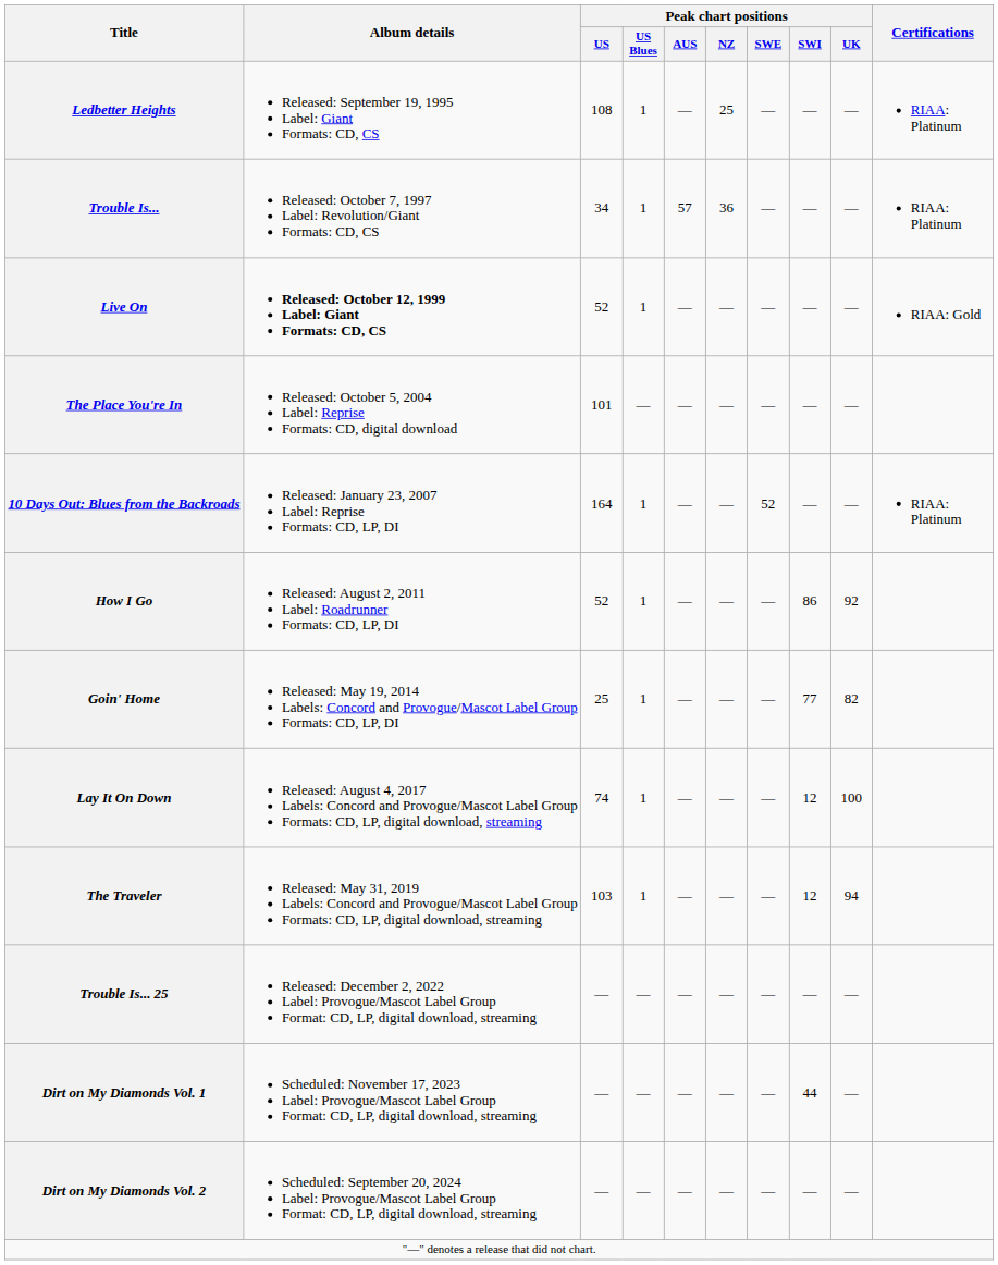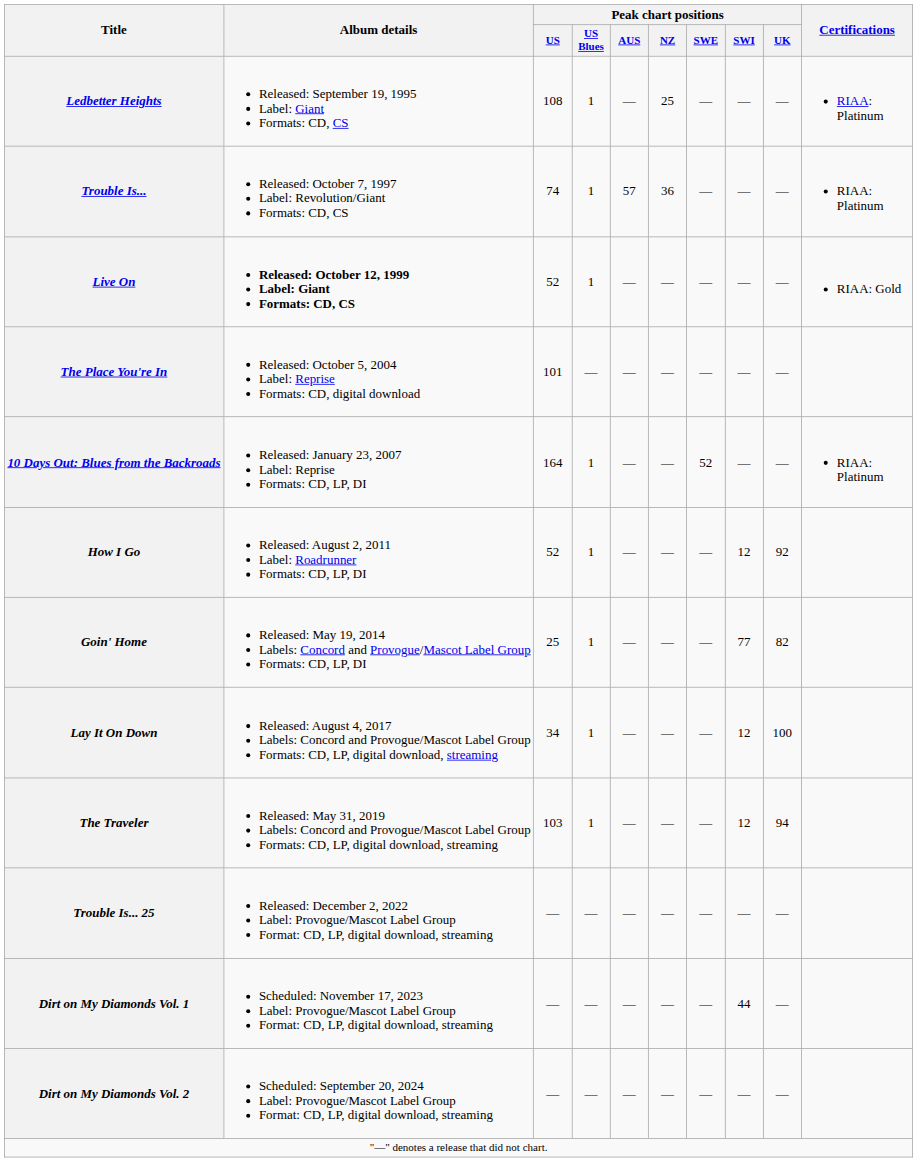 <table class="wikitable plainrowheaders">
 <tr>
 <th rowspan="2">Title</th>
 <th rowspan="2">Album details</th>
 <th colspan="7">Peak chart positions</th>
 <th rowspan="2" style="width:130px;"><a href='#'>Certifications</a></th>
 </tr>
 <tr>
 <th style="width:3em;font-size:85%;"><a href='#'>US</a><br></th>
 <th style="width:3em;font-size:85%;"><a href='#'>US<br>Blues</a><br></th>
 <th style="width:3em;font-size:85%;"><a href='#'>AUS</a><br></th>
 <th style="width:3em;font-size:85%;"><a href='#'>NZ</a><br></th>
 <th style="width:3em;font-size:85%;"><a href='#'>SWE</a><br></th>
 <th style="width:3em;font-size:85%;"><a href='#'>SWI</a><br></th>
 <th style="width:3em;font-size:85%;"><a href='#'>UK</a><br></th>
 </tr>
 <tr>
 <th scope="row"><em><a href='#'>Ledbetter Heights</a></em></th>
 <td><br><ul><li>Released: September 19, 1995</li><li>Label: <a href='#'>Giant</a></li><li>Formats: CD, <a href='#'>CS</a></li></ul></td>
 <td style="text-align:center;">108</td>
 <td style="text-align:center;">1</td>
 <td style="text-align:center;">—</td>
 <td style="text-align:center;">25</td>
 <td style="text-align:center;">—</td>
 <td style="text-align:center;">—</td>
 <td style="text-align:center;">—</td>
 <td><br><ul><li><a href='#'>RIAA</a>: Platinum</li></ul></td>
 </tr>
 <tr>
 <th scope="row"><em><a href='#'>Trouble Is...</a></em></th>
 <td><br><ul><li>Released: October 7, 1997</li><li>Label: Revolution/Giant</li><li>Formats: CD, CS</li></ul></td>
-<td style="text-align:center;">34<br></td>
+<td style="text-align:center;">74</td>
 <td style="text-align:center;">1</td>
 <td style="text-align:center;">57</td>
 <td style="text-align:center;">36</td>
 <td style="text-align:center;">—</td>
 <td style="text-align:center;">—</td>
 <td style="text-align:center;">—</td>
 <td><br><ul><li>RIAA: Platinum</li></ul></td>
 </tr>
 <tr>
 <th scope="row"><em><a href='#'>Live On</a></em></th>
 <td><strong><br><ul><li>Released: October 12, 1999</li><li>Label: Giant</li><li>Formats: CD, CS</li></ul></strong></td>
 <td style="text-align:center;">52</td>
 <td style="text-align:center;">1</td>
 <td style="text-align:center;">—</td>
 <td style="text-align:center;">—</td>
 <td style="text-align:center;">—</td>
 <td style="text-align:center;">—</td>
 <td style="text-align:center;">—</td>
 <td><br><ul><li>RIAA: Gold</li></ul></td>
 </tr>
 <tr>
 <th scope="row"><em><a href='#'>The Place You're In</a></em></th>
 <td><br><ul><li>Released: October 5, 2004</li><li>Label: <a href='#'>Reprise</a></li><li>Formats: CD, digital download</li></ul></td>
 <td style="text-align:center;">101</td>
 <td style="text-align:center;">—</td>
 <td style="text-align:center;">—</td>
 <td style="text-align:center;">—</td>
 <td style="text-align:center;">—</td>
 <td style="text-align:center;">—</td>
 <td style="text-align:center;">—</td>
 <td></td>
 </tr>
 <tr>
 <th scope="row"><em><a href='#'>10 Days Out: Blues from the Backroads</a></em></th>
 <td><br><ul><li>Released: January 23, 2007</li><li>Label: Reprise</li><li>Formats: CD, LP, DI</li></ul></td>
 <td style="text-align:center;">164</td>
 <td style="text-align:center;">1</td>
 <td style="text-align:center;">—</td>
 <td style="text-align:center;">—</td>
 <td style="text-align:center;">52</td>
 <td style="text-align:center;">—</td>
 <td style="text-align:center;">—</td>
 <td><br><ul><li>RIAA: Platinum</li></ul></td>
 </tr>
 <tr>
 <th scope="row"><em>How I Go</em></th>
 <td><br><ul><li>Released: August 2, 2011</li><li>Label: <a href='#'>Roadrunner</a></li><li>Formats: CD, LP, DI</li></ul></td>
 <td style="text-align:center;">52</td>
 <td style="text-align:center;">1</td>
 <td style="text-align:center;">—</td>
 <td style="text-align:center;">—</td>
 <td style="text-align:center;">—</td>
-<td style="text-align:center;">86</td>
+<td style="text-align:center;">12</td>
 <td style="text-align:center;">92</td>
 <td></td>
 </tr>
 <tr>
 <th scope="row"><em>Goin' Home</em></th>
 <td><br><ul><li>Released: May 19, 2014</li><li>Labels: <a href='#'>Concord</a> and <a href='#'>Provogue</a>/<a href='#'>Mascot Label Group</a></li><li>Formats: CD, LP, DI</li></ul></td>
 <td style="text-align:center;">25</td>
 <td style="text-align:center;">1</td>
 <td style="text-align:center;">—</td>
 <td style="text-align:center;">—</td>
 <td style="text-align:center;">—</td>
 <td style="text-align:center;">77</td>
 <td style="text-align:center;">82</td>
 <td></td>
 </tr>
 <tr>
 <th scope="row"><em>Lay It On Down</em></th>
 <td><br><ul><li>Released: August 4, 2017</li><li>Labels: Concord and Provogue/Mascot Label Group</li><li>Formats: CD, LP, digital download, <a href='#'>streaming</a></li></ul></td>
-<td style="text-align:center;">74</td>
+<td style="text-align:center;">34<br></td>
 <td style="text-align:center;">1</td>
 <td style="text-align:center;">—</td>
 <td style="text-align:center;">—</td>
 <td style="text-align:center;">—</td>
 <td style="text-align:center;">12</td>
 <td style="text-align:center;">100</td>
 <td></td>
 </tr>
 <tr>
 <th scope="row"><em>The Traveler</em></th>
 <td><br><ul><li>Released: May 31, 2019</li><li>Labels: Concord and Provogue/Mascot Label Group</li><li>Formats: CD, LP, digital download, streaming</li></ul></td>
 <td style="text-align:center;">103</td>
 <td style="text-align:center;">1</td>
 <td style="text-align:center;">—</td>
 <td style="text-align:center;">—</td>
 <td style="text-align:center;">—</td>
 <td style="text-align:center;">12</td>
 <td style="text-align:center;">94</td>
 <td></td>
 </tr>
 <tr>
 <th scope="row"><em>Trouble Is... 25</em></th>
 <td><br><ul><li>Released: December 2, 2022</li><li>Label: Provogue/Mascot Label Group</li><li>Format: CD, LP, digital download, streaming</li></ul></td>
 <td style="text-align:center;">—</td>
 <td style="text-align:center;">—</td>
 <td style="text-align:center;">—</td>
 <td style="text-align:center;">—</td>
 <td style="text-align:center;">—</td>
 <td style="text-align:center;">—</td>
 <td style="text-align:center;">—</td>
 <td></td>
 </tr>
 <tr>
 <th scope="row"><em>Dirt on My Diamonds Vol. 1</em></th>
 <td><br><ul><li>Scheduled: November 17, 2023</li><li>Label: Provogue/Mascot Label Group</li><li>Format: CD, LP, digital download, streaming</li></ul></td>
 <td style="text-align:center;">—</td>
 <td style="text-align:center;">—</td>
 <td style="text-align:center;">—</td>
 <td style="text-align:center;">—</td>
 <td style="text-align:center;">—</td>
 <td style="text-align:center;">44</td>
 <td style="text-align:center;">—</td>
 <td></td>
 </tr>
 <tr>
 <th scope="row"><em>Dirt on My Diamonds Vol. 2</em></th>
 <td><br><ul><li>Scheduled: September 20, 2024</li><li>Label: Provogue/Mascot Label Group</li><li>Format: CD, LP, digital download, streaming</li></ul></td>
 <td style="text-align:center;">—</td>
 <td style="text-align:center;">—</td>
 <td style="text-align:center;">—</td>
 <td style="text-align:center;">—</td>
 <td style="text-align:center;">—</td>
 <td style="text-align:center;">—</td>
 <td style="text-align:center;">—</td>
 <td></td>
 </tr>
 <tr>
 <td colspan="12" style="text-align:center; font-size:85%">"—" denotes a release that did not chart.</td>
 </tr>
 </table>
